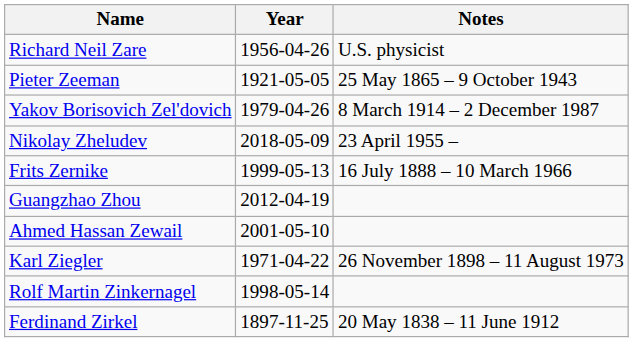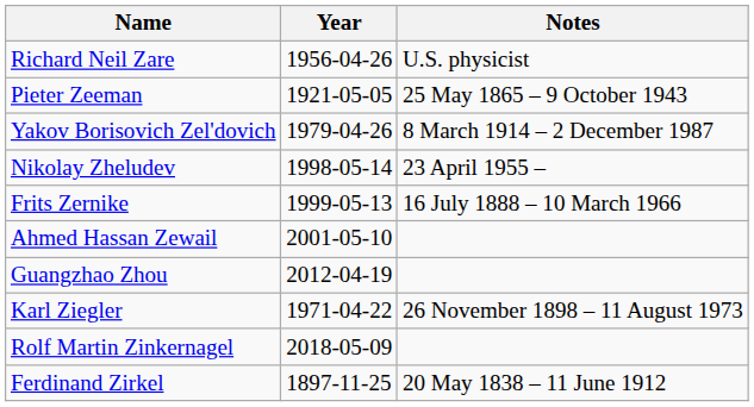 <table class="wikitable sortable">
 <tr>
 <th>Name</th>
 <th>Year</th>
 <th class="unsortable">Notes</th>
 </tr>
 <tr>
 <td><a href='#'>Richard Neil Zare</a></td>
 <td>1956-04-26</td>
 <td>U.S. physicist</td>
 </tr>
 <tr>
 <td><a href='#'>Pieter Zeeman</a></td>
 <td>1921-05-05</td>
 <td>25 May 1865 – 9 October 1943</td>
 </tr>
 <tr>
 <td><a href='#'>Yakov Borisovich Zel'dovich</a></td>
 <td>1979-04-26</td>
 <td>8 March 1914 – 2 December 1987</td>
 </tr>
 <tr>
 <td><a href='#'>Nikolay Zheludev</a></td>
-<td>2018-05-09</td>
+<td>1998-05-14</td>
 <td>23 April 1955 –</td>
 </tr>
 <tr>
 <td><a href='#'>Frits Zernike</a></td>
 <td>1999-05-13</td>
 <td>16 July 1888 – 10 March 1966</td>
 </tr>
 <tr>
-<td><a href='#'>Guangzhao Zhou</a></td>
-<td>2012-04-19</td>
+<td><a href='#'>Ahmed Hassan Zewail</a></td>
+<td>2001-05-10</td>
 <td></td>
 </tr>
 <tr>
-<td><a href='#'>Ahmed Hassan Zewail</a></td>
-<td>2001-05-10</td>
+<td><a href='#'>Guangzhao Zhou</a></td>
+<td>2012-04-19</td>
 <td></td>
 </tr>
 <tr>
 <td><a href='#'>Karl Ziegler</a></td>
 <td>1971-04-22</td>
 <td>26 November 1898 – 11 August 1973</td>
 </tr>
 <tr>
 <td><a href='#'>Rolf Martin Zinkernagel</a></td>
-<td>1998-05-14</td>
+<td>2018-05-09</td>
 <td></td>
 </tr>
 <tr>
 <td><a href='#'>Ferdinand Zirkel</a></td>
 <td>1897-11-25</td>
 <td>20 May 1838 – 11 June 1912</td>
 </tr>
 </table>
